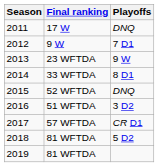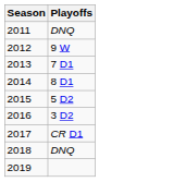 <table class="wikitable sortable">
 <tr>
 <th>Season</th>
-<th><a href='#'>Final ranking</a></th>
 <th>Playoffs</th>
 </tr>
 <tr>
 <td>2011</td>
-<td>17 <a href='#'>W</a></td>
 <td><em>DNQ</em></td>
 </tr>
 <tr>
 <td>2012</td>
 <td>9 <a href='#'>W</a></td>
+</tr>
+<tr>
+<td>2013</td>
 <td>7 <a href='#'>D1</a></td>
 </tr>
 <tr>
-<td>2013</td>
-<td>23 WFTDA</td>
-<td>9 <a href='#'>W</a></td>
-</tr>
-<tr>
 <td>2014</td>
-<td>33 WFTDA</td>
 <td>8 <a href='#'>D1</a></td>
 </tr>
 <tr>
 <td>2015</td>
-<td>52 WFTDA</td>
-<td><em>DNQ</em></td>
+<td>5 <a href='#'>D2</a></td>
 </tr>
 <tr>
 <td>2016</td>
-<td>51 WFTDA</td>
 <td>3 <a href='#'>D2</a></td>
 </tr>
 <tr>
 <td>2017</td>
-<td>57 WFTDA</td>
 <td><em>CR</em> <a href='#'>D1</a></td>
 </tr>
 <tr>
 <td>2018</td>
-<td>81 WFTDA</td>
-<td>5 <a href='#'>D2</a></td>
+<td><em>DNQ</em></td>
 </tr>
 <tr>
 <td>2019</td>
-<td>81 WFTDA</td>
 <td></td>
 </tr>
 </table>
